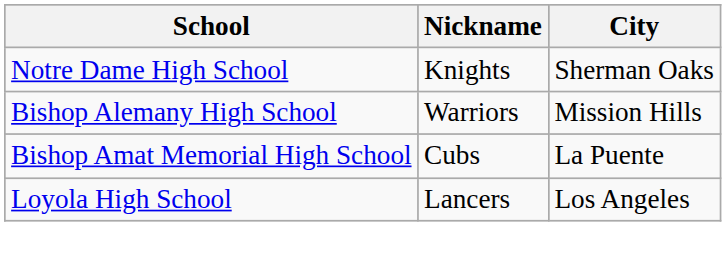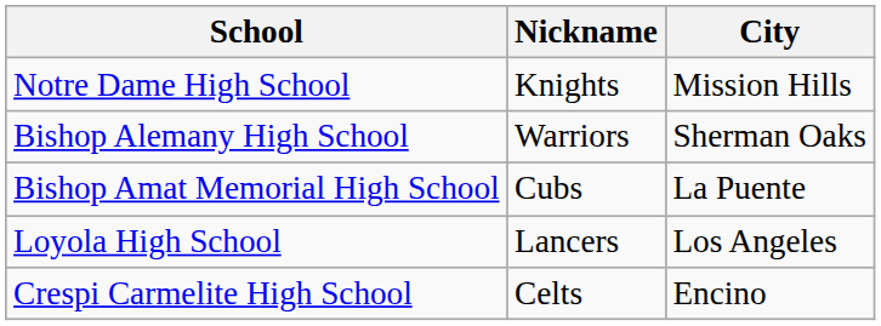 <table class="wikitable">
 <tr>
 <th>School</th>
 <th>Nickname</th>
 <th>City</th>
 </tr>
 <tr>
 <td><a href='#'>Notre Dame High School</a></td>
 <td>Knights</td>
-<td>Sherman Oaks</td>
+<td>Mission Hills</td>
 </tr>
 <tr>
 <td><a href='#'>Bishop Alemany High School</a></td>
 <td>Warriors</td>
-<td>Mission Hills</td>
+<td>Sherman Oaks</td>
 </tr>
 <tr>
 <td><a href='#'>Bishop Amat Memorial High School</a></td>
 <td>Cubs</td>
 <td>La Puente</td>
 </tr>
 <tr>
 <td><a href='#'>Loyola High School</a></td>
 <td>Lancers</td>
 <td>Los Angeles</td>
 </tr>
+<tr>
+<td><a href='#'>Crespi Carmelite High School</a></td>
+<td>Celts</td>
+<td>Encino</td>
+</tr>
 </table>
